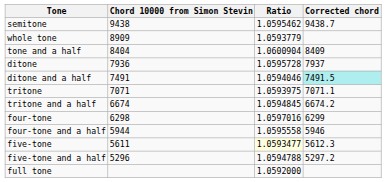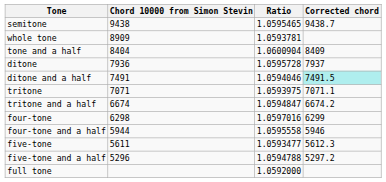 <table class="wikitable" style="margin:auto;">
 <tr>
 <th>Tone</th>
 <th>Chord 10000 from Simon Stevin</th>
 <th>Ratio</th>
 <th>Corrected chord</th>
 </tr>
 <tr>
 <td>semitone</td>
 <td>9438</td>
-<td>1.0595462</td>
+<td>1.0595465</td>
 <td>9438.7</td>
 </tr>
 <tr>
 <td>whole tone</td>
 <td>8909</td>
-<td>1.0593779</td>
+<td>1.0593781</td>
 <td></td>
 </tr>
 <tr>
 <td>tone and a half</td>
 <td>8404</td>
 <td>1.0600904</td>
 <td>8409</td>
 </tr>
 <tr>
 <td>ditone</td>
 <td>7936</td>
 <td>1.0595728</td>
 <td>7937</td>
 </tr>
 <tr>
 <td>ditone and a half</td>
 <td>7491</td>
 <td>1.0594046</td>
 <td style="background: paleturquoise;">7491.5</td>
 </tr>
 <tr>
 <td>tritone</td>
 <td>7071</td>
 <td>1.0593975</td>
 <td>7071.1</td>
 </tr>
 <tr>
 <td>tritone and a half</td>
 <td>6674</td>
-<td>1.0594845</td>
+<td>1.0594847</td>
 <td>6674.2</td>
 </tr>
 <tr>
 <td>four-tone</td>
 <td>6298</td>
 <td>1.0597016</td>
 <td>6299</td>
 </tr>
 <tr>
 <td>four-tone and a half</td>
 <td>5944</td>
 <td>1.0595558</td>
 <td>5946</td>
 </tr>
 <tr>
 <td>five-tone</td>
 <td>5611</td>
-<td style="background: lightyellow;">1.0593477</td>
+<td>1.0593477</td>
 <td>5612.3</td>
 </tr>
 <tr>
 <td>five-tone and a half</td>
 <td>5296</td>
 <td>1.0594788</td>
 <td>5297.2</td>
 </tr>
 <tr>
 <td>full tone</td>
 <td></td>
 <td>1.0592000</td>
 <td></td>
 </tr>
 </table>
